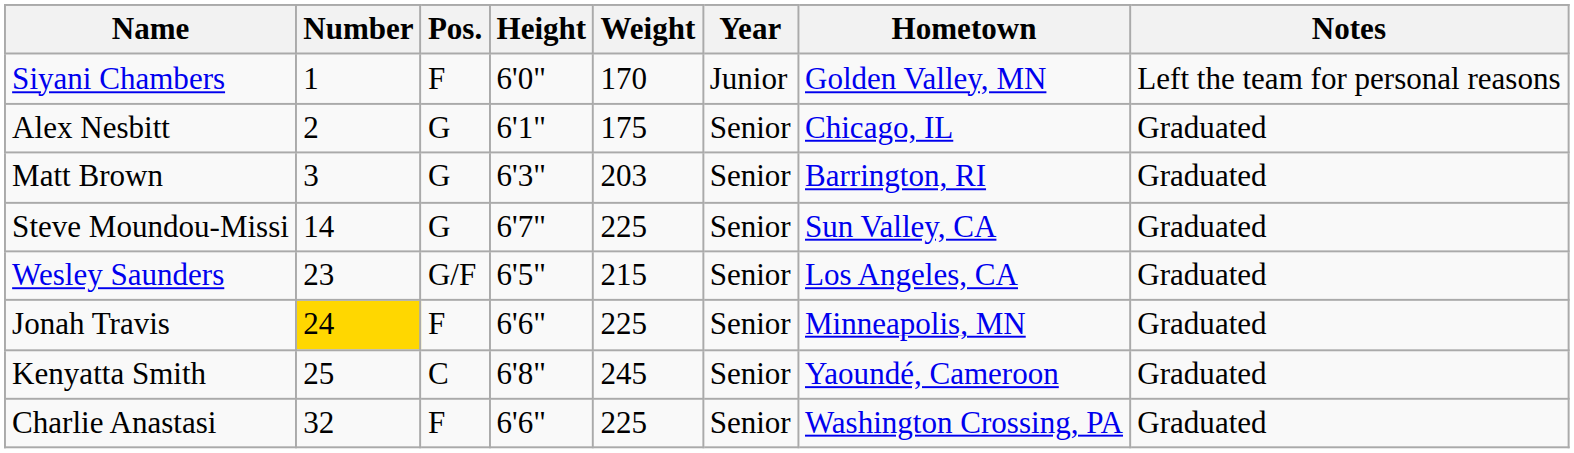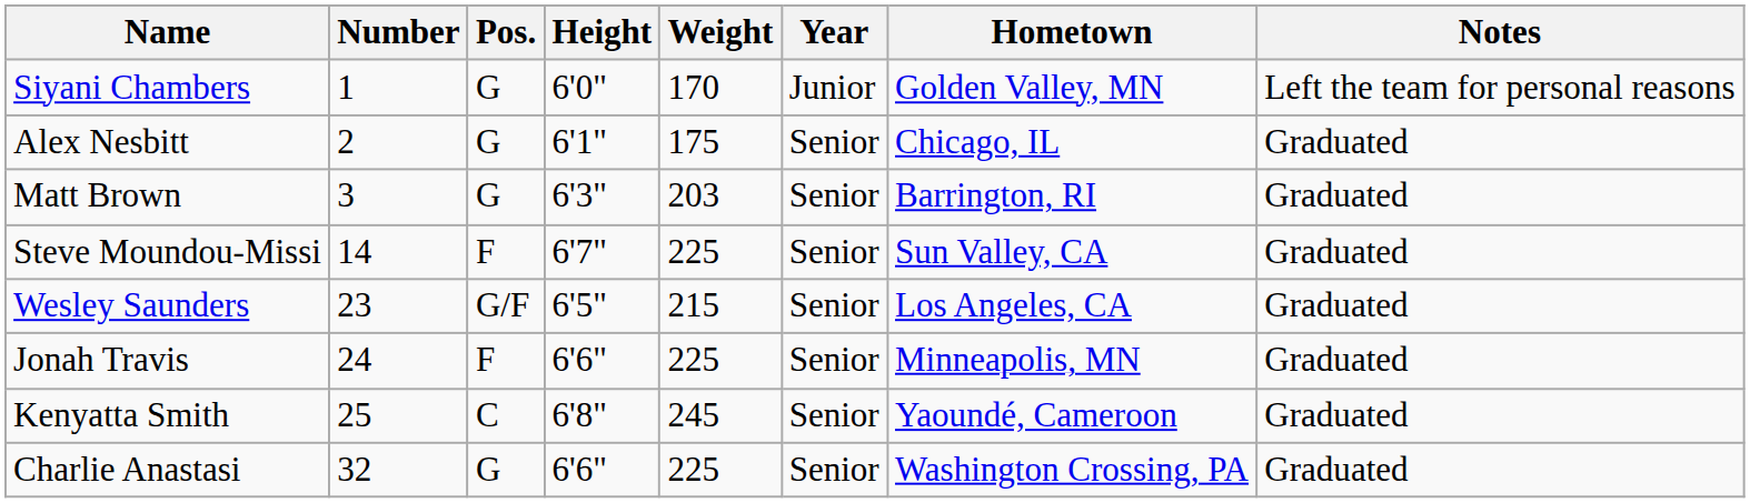 <table class="wikitable sortable" border="1">
 <tr>
 <th>Name</th>
 <th>Number</th>
 <th>Pos.</th>
 <th>Height</th>
 <th>Weight</th>
 <th>Year</th>
 <th>Hometown</th>
 <th class="unsortable">Notes</th>
 </tr>
 <tr>
 <td><a href='#'>Siyani Chambers</a></td>
 <td>1</td>
-<td>F</td>
+<td>G</td>
 <td>6'0"</td>
 <td>170</td>
 <td>Junior</td>
 <td><a href='#'>Golden Valley, MN</a></td>
 <td>Left the team for personal reasons</td>
 </tr>
 <tr>
 <td>Alex Nesbitt</td>
 <td>2</td>
 <td>G</td>
 <td>6'1"</td>
 <td>175</td>
 <td>Senior</td>
 <td><a href='#'>Chicago, IL</a></td>
 <td>Graduated</td>
 </tr>
 <tr>
 <td>Matt Brown</td>
 <td>3</td>
 <td>G</td>
 <td>6'3"</td>
 <td>203</td>
 <td>Senior</td>
 <td><a href='#'>Barrington, RI</a></td>
 <td>Graduated</td>
 </tr>
 <tr>
 <td>Steve Moundou-Missi</td>
 <td>14</td>
-<td>G</td>
+<td>F</td>
 <td>6'7"</td>
 <td>225</td>
 <td>Senior</td>
 <td><a href='#'>Sun Valley, CA</a></td>
 <td>Graduated</td>
 </tr>
 <tr>
 <td><a href='#'>Wesley Saunders</a></td>
 <td>23</td>
 <td>G/F</td>
 <td>6'5"</td>
 <td>215</td>
 <td>Senior</td>
 <td><a href='#'>Los Angeles, CA</a></td>
 <td>Graduated</td>
 </tr>
 <tr>
 <td>Jonah Travis</td>
-<td style="background: gold;">24</td>
+<td>24</td>
 <td>F</td>
 <td>6'6"</td>
 <td>225</td>
 <td>Senior</td>
 <td><a href='#'>Minneapolis, MN</a></td>
 <td>Graduated</td>
 </tr>
 <tr>
 <td>Kenyatta Smith</td>
 <td>25</td>
 <td>C</td>
 <td>6'8"</td>
 <td>245</td>
 <td>Senior</td>
 <td><a href='#'>Yaoundé, Cameroon</a></td>
 <td>Graduated</td>
 </tr>
 <tr>
 <td>Charlie Anastasi</td>
 <td>32</td>
-<td>F</td>
+<td>G</td>
 <td>6'6"</td>
 <td>225</td>
 <td>Senior</td>
 <td><a href='#'>Washington Crossing, PA</a></td>
 <td>Graduated</td>
 </tr>
 </table>
